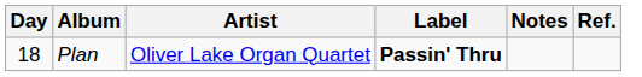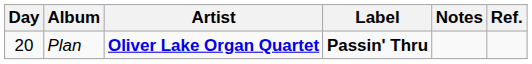 <table class="wikitable">
 <tr>
 <th>Day</th>
 <th>Album</th>
 <th>Artist</th>
 <th>Label</th>
 <th>Notes</th>
 <th>Ref.</th>
 </tr>
 <tr>
-<td rowspan="1" style="text-align:center;">18</td>
+<td rowspan="1" style="text-align:center;">20</td>
 <td><em>Plan</em></td>
-<td><a href='#'>Oliver Lake Organ Quartet</a></td>
+<td><strong><a href='#'>Oliver Lake Organ Quartet</a></strong></td>
 <td><strong>Passin' Thru</strong></td>
 <td></td>
 <td style="text-align:center;"></td>
 </tr>
 </table>
